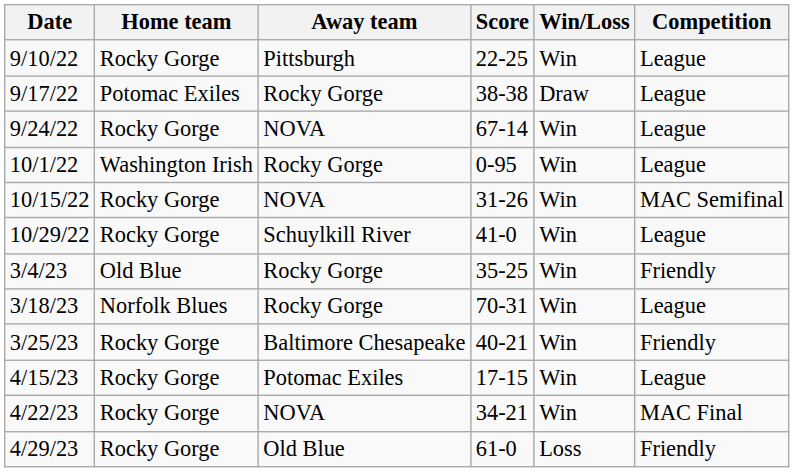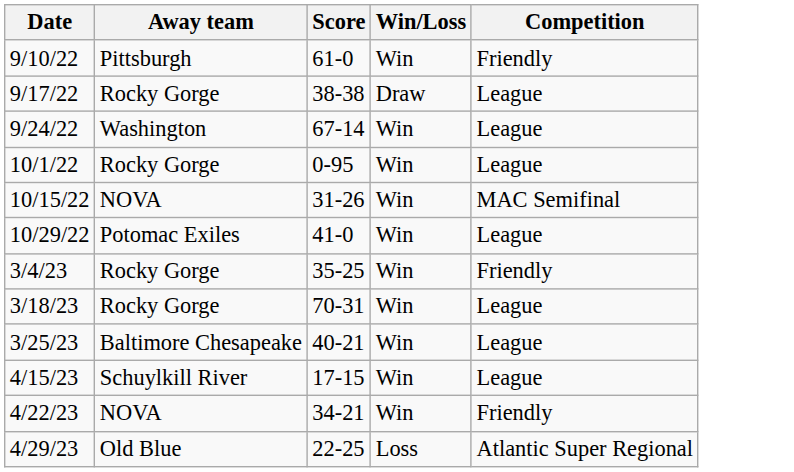 <table class="wikitable">
 <tr>
 <th>Date</th>
-<th>Home team</th>
 <th>Away team</th>
 <th>Score</th>
 <th>Win/Loss</th>
 <th>Competition</th>
 </tr>
 <tr>
 <td>9/10/22</td>
-<td>Rocky Gorge</td>
 <td>Pittsburgh</td>
-<td>22-25</td>
+<td>61-0</td>
 <td>Win</td>
-<td>League</td>
+<td>Friendly</td>
 </tr>
 <tr>
 <td>9/17/22</td>
-<td>Potomac Exiles</td>
 <td>Rocky Gorge</td>
 <td>38-38</td>
 <td>Draw</td>
 <td>League</td>
 </tr>
 <tr>
 <td>9/24/22</td>
-<td>Rocky Gorge</td>
-<td>NOVA</td>
+<td>Washington</td>
 <td>67-14</td>
 <td>Win</td>
 <td>League</td>
 </tr>
 <tr>
 <td>10/1/22</td>
-<td>Washington Irish</td>
 <td>Rocky Gorge</td>
 <td>0-95</td>
 <td>Win</td>
 <td>League</td>
 </tr>
 <tr>
 <td>10/15/22</td>
-<td>Rocky Gorge</td>
 <td>NOVA</td>
 <td>31-26</td>
 <td>Win</td>
 <td>MAC Semifinal</td>
 </tr>
 <tr>
 <td>10/29/22</td>
-<td>Rocky Gorge</td>
-<td>Schuylkill River</td>
+<td>Potomac Exiles</td>
 <td>41-0</td>
 <td>Win</td>
 <td>League</td>
 </tr>
 <tr>
 <td>3/4/23</td>
-<td>Old Blue</td>
 <td>Rocky Gorge</td>
 <td>35-25</td>
 <td>Win</td>
 <td>Friendly</td>
 </tr>
 <tr>
 <td>3/18/23</td>
-<td>Norfolk Blues</td>
 <td>Rocky Gorge</td>
 <td>70-31</td>
 <td>Win</td>
 <td>League</td>
 </tr>
 <tr>
 <td>3/25/23</td>
-<td>Rocky Gorge</td>
 <td>Baltimore Chesapeake</td>
 <td>40-21</td>
 <td>Win</td>
-<td>Friendly</td>
+<td>League</td>
 </tr>
 <tr>
 <td>4/15/23</td>
-<td>Rocky Gorge</td>
-<td>Potomac Exiles</td>
+<td>Schuylkill River</td>
 <td>17-15</td>
 <td>Win</td>
 <td>League</td>
 </tr>
 <tr>
 <td>4/22/23</td>
-<td>Rocky Gorge</td>
 <td>NOVA</td>
 <td>34-21</td>
 <td>Win</td>
-<td>MAC Final</td>
+<td>Friendly</td>
 </tr>
 <tr>
 <td>4/29/23</td>
-<td>Rocky Gorge</td>
 <td>Old Blue</td>
-<td>61-0</td>
+<td>22-25</td>
 <td>Loss</td>
-<td>Friendly</td>
+<td>Atlantic Super Regional</td>
 </tr>
 </table>
